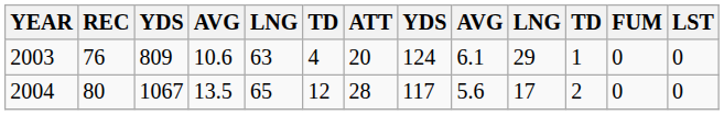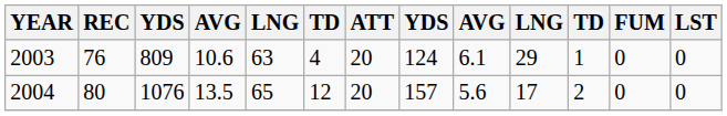 <table class="wikitable">
 <tr>
 <th>YEAR</th>
 <th>REC</th>
 <th>YDS</th>
 <th>AVG</th>
 <th>LNG</th>
 <th>TD</th>
 <th>ATT</th>
 <th>YDS</th>
 <th>AVG</th>
 <th>LNG</th>
 <th>TD</th>
 <th>FUM</th>
 <th>LST</th>
 </tr>
 <tr>
 <td>2003</td>
 <td>76</td>
 <td>809</td>
 <td>10.6</td>
 <td>63</td>
 <td>4</td>
 <td>20</td>
 <td>124</td>
 <td>6.1</td>
 <td>29</td>
 <td>1</td>
 <td>0</td>
 <td>0</td>
 </tr>
 <tr>
 <td>2004</td>
 <td>80</td>
-<td>1067</td>
+<td>1076</td>
 <td>13.5</td>
 <td>65</td>
 <td>12</td>
-<td>28</td>
-<td>117</td>
+<td>20</td>
+<td>157</td>
 <td>5.6</td>
 <td>17</td>
 <td>2</td>
 <td>0</td>
 <td>0</td>
 </tr>
 <tr>
 </tr>
 </table>
